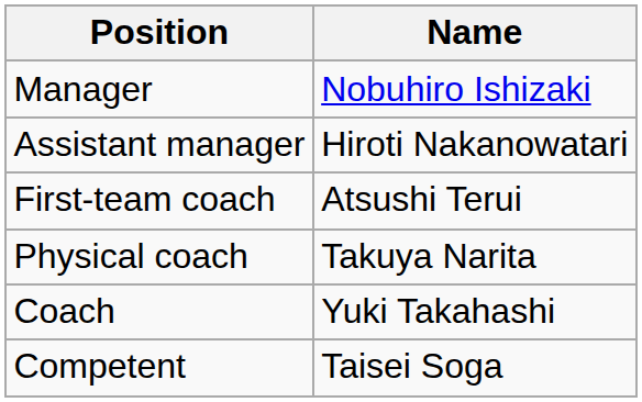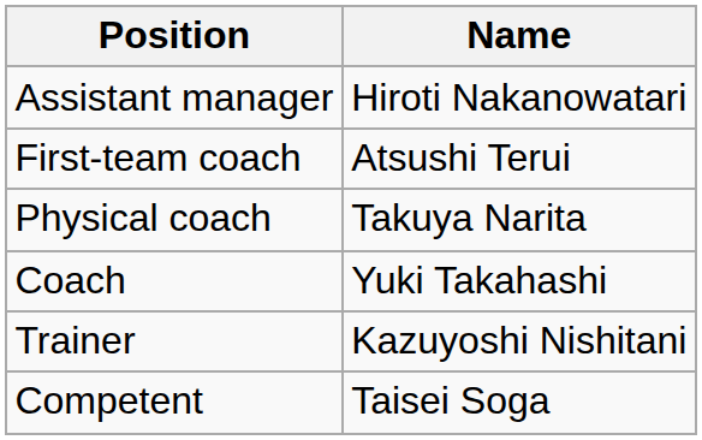 <table class="wikitable">
 <tr>
 <th>Position</th>
 <th>Name</th>
-</tr>
-<tr>
-<td>Manager</td>
-<td> <a href='#'>Nobuhiro Ishizaki</a></td>
 </tr>
 <tr>
 <td>Assistant manager</td>
 <td> Hiroti Nakanowatari</td>
 </tr>
 <tr>
 <td>First-team coach</td>
 <td> Atsushi Terui</td>
 </tr>
 <tr>
 <td>Physical coach</td>
 <td> Takuya Narita</td>
 </tr>
 <tr>
 <td>Coach</td>
 <td> Yuki Takahashi</td>
 </tr>
 <tr>
+<td>Trainer</td>
+<td> Kazuyoshi Nishitani</td>
+</tr>
+<tr>
 <td>Competent</td>
 <td> Taisei Soga</td>
 </tr>
 </table>
